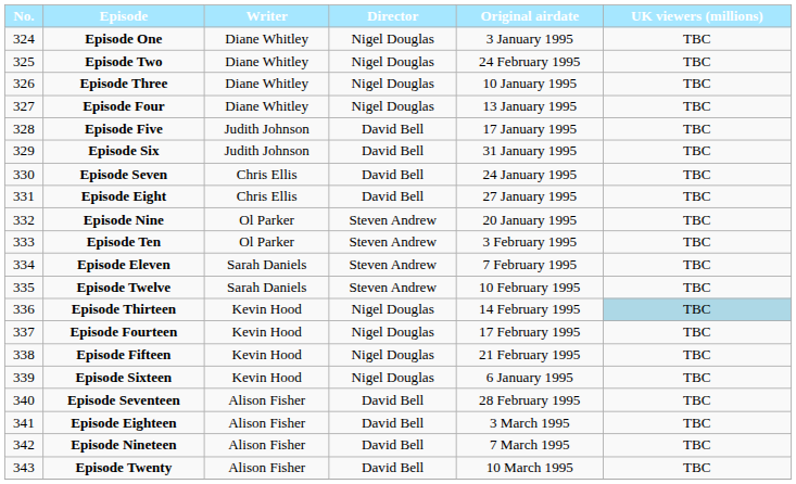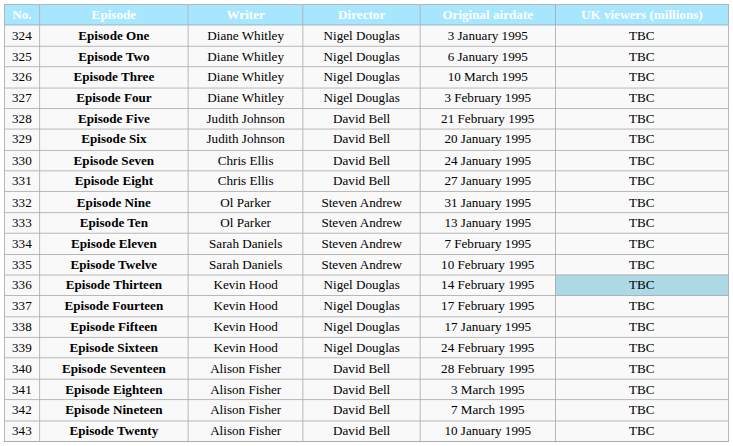 <table class="wikitable" style="width:100%;">
 <tr>
 <th style="background: #A6E7FF; color:white">No.</th>
 <th style="background: #A6E7FF; color:white">Episode</th>
 <th style="background: #A6E7FF; color:white">Writer</th>
 <th style="background: #A6E7FF; color:white">Director</th>
 <th style="background: #A6E7FF; color:white">Original airdate</th>
 <th style="background: #A6E7FF; color:white">UK viewers (millions)</th>
 </tr>
 <tr>
 <td align="center">324</td>
 <td align="center"><strong>Episode One</strong></td>
 <td align="center">Diane Whitley</td>
 <td align="center">Nigel Douglas</td>
 <td align="center">3 January 1995</td>
 <td align="center">TBC</td>
 </tr>
 <tr>
 <td align="center">325</td>
 <td align="center"><strong>Episode Two</strong></td>
 <td align="center">Diane Whitley</td>
 <td align="center">Nigel Douglas</td>
-<td align="center">24 February 1995</td>
+<td align="center">6 January 1995</td>
 <td align="center">TBC</td>
 </tr>
 <tr>
 <td align="center">326</td>
 <td align="center"><strong>Episode Three</strong></td>
 <td align="center">Diane Whitley</td>
 <td align="center">Nigel Douglas</td>
-<td align="center">10 January 1995</td>
+<td align="center">10 March 1995</td>
 <td align="center">TBC</td>
 </tr>
 <tr>
 <td align="center">327</td>
 <td align="center"><strong>Episode Four</strong></td>
 <td align="center">Diane Whitley</td>
 <td align="center">Nigel Douglas</td>
-<td align="center">13 January 1995</td>
+<td align="center">3 February 1995</td>
 <td align="center">TBC</td>
 </tr>
 <tr>
 <td align="center">328</td>
 <td align="center"><strong>Episode Five</strong></td>
 <td align="center">Judith Johnson</td>
 <td align="center">David Bell</td>
-<td align="center">17 January 1995</td>
+<td align="center">21 February 1995</td>
 <td align="center">TBC</td>
 </tr>
 <tr>
 <td align="center">329</td>
 <td align="center"><strong>Episode Six</strong></td>
 <td align="center">Judith Johnson</td>
 <td align="center">David Bell</td>
-<td align="center">31 January 1995</td>
+<td align="center">20 January 1995</td>
 <td align="center">TBC</td>
 </tr>
 <tr>
 <td align="center">330</td>
 <td align="center"><strong>Episode Seven</strong></td>
 <td align="center">Chris Ellis</td>
 <td align="center">David Bell</td>
 <td align="center">24 January 1995</td>
 <td align="center">TBC</td>
 </tr>
 <tr>
 <td align="center">331</td>
 <td align="center"><strong>Episode Eight</strong></td>
 <td align="center">Chris Ellis</td>
 <td align="center">David Bell</td>
 <td align="center">27 January 1995</td>
 <td align="center">TBC</td>
 </tr>
 <tr>
 <td align="center">332</td>
 <td align="center"><strong>Episode Nine</strong></td>
 <td align="center">Ol Parker</td>
 <td align="center">Steven Andrew</td>
-<td align="center">20 January 1995</td>
+<td align="center">31 January 1995</td>
 <td align="center">TBC</td>
 </tr>
 <tr>
 <td align="center">333</td>
 <td align="center"><strong>Episode Ten</strong></td>
 <td align="center">Ol Parker</td>
 <td align="center">Steven Andrew</td>
-<td align="center">3 February 1995</td>
+<td align="center">13 January 1995</td>
 <td align="center">TBC</td>
 </tr>
 <tr>
 <td align="center">334</td>
 <td align="center"><strong>Episode Eleven</strong></td>
 <td align="center">Sarah Daniels</td>
 <td align="center">Steven Andrew</td>
 <td align="center">7 February 1995</td>
 <td align="center">TBC</td>
 </tr>
 <tr>
 <td align="center">335</td>
 <td align="center"><strong>Episode Twelve</strong></td>
 <td align="center">Sarah Daniels</td>
 <td align="center">Steven Andrew</td>
 <td align="center">10 February 1995</td>
 <td align="center">TBC</td>
 </tr>
 <tr>
 <td align="center">336</td>
 <td align="center"><strong>Episode Thirteen</strong></td>
 <td align="center">Kevin Hood</td>
 <td align="center">Nigel Douglas</td>
 <td align="center">14 February 1995</td>
 <td align="center" style="background: lightblue;">TBC</td>
 </tr>
 <tr>
 <td align="center">337</td>
 <td align="center"><strong>Episode Fourteen</strong></td>
 <td align="center">Kevin Hood</td>
 <td align="center">Nigel Douglas</td>
 <td align="center">17 February 1995</td>
 <td align="center">TBC</td>
 </tr>
 <tr>
 <td align="center">338</td>
 <td align="center"><strong>Episode Fifteen</strong></td>
 <td align="center">Kevin Hood</td>
 <td align="center">Nigel Douglas</td>
-<td align="center">21 February 1995</td>
+<td align="center">17 January 1995</td>
 <td align="center">TBC</td>
 </tr>
 <tr>
 <td align="center">339</td>
 <td align="center"><strong>Episode Sixteen</strong></td>
 <td align="center">Kevin Hood</td>
 <td align="center">Nigel Douglas</td>
-<td align="center">6 January 1995</td>
+<td align="center">24 February 1995</td>
 <td align="center">TBC</td>
 </tr>
 <tr>
 <td align="center">340</td>
 <td align="center"><strong>Episode Seventeen</strong></td>
 <td align="center">Alison Fisher</td>
 <td align="center">David Bell</td>
 <td align="center">28 February 1995</td>
 <td align="center">TBC</td>
 </tr>
 <tr>
 <td align="center">341</td>
 <td align="center"><strong>Episode Eighteen</strong></td>
 <td align="center">Alison Fisher</td>
 <td align="center">David Bell</td>
 <td align="center">3 March 1995</td>
 <td align="center">TBC</td>
 </tr>
 <tr>
 <td align="center">342</td>
 <td align="center"><strong>Episode Nineteen</strong></td>
 <td align="center">Alison Fisher</td>
 <td align="center">David Bell</td>
 <td align="center">7 March 1995</td>
 <td align="center">TBC</td>
 </tr>
 <tr>
 <td align="center">343</td>
 <td align="center"><strong>Episode Twenty</strong></td>
 <td align="center">Alison Fisher</td>
 <td align="center">David Bell</td>
-<td align="center">10 March 1995</td>
+<td align="center">10 January 1995</td>
 <td align="center">TBC</td>
 </tr>
 <tr>
 </tr>
 </table>
